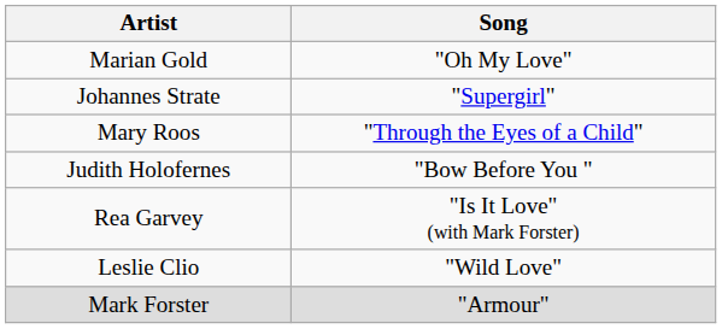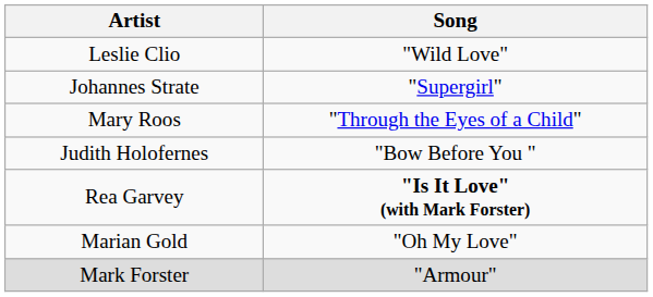 <table class="wikitable plainrowheaders" style="text-align:center;" border="1">
 <tr>
 <th scope="col" rowspan="1" style="width:12em;">Artist</th>
 <th scope="col" rowspan="1" style="width:18em;">Song</th>
 </tr>
 <tr>
-<td scope="row">Marian Gold</td>
-<td>"Oh My Love"</td>
+<td scope="row">Leslie Clio</td>
+<td>"Wild Love"</td>
 </tr>
 <tr>
 <td scope="row">Johannes Strate</td>
 <td>"<a href='#'>Supergirl</a>"</td>
 </tr>
 <tr>
 <td scope="row">Mary Roos</td>
 <td>"<a href='#'>Through the Eyes of a Child</a>"</td>
 </tr>
 <tr>
 <td scope="row">Judith Holofernes</td>
 <td>"Bow Before You "</td>
 </tr>
 <tr>
 <td scope="row">Rea Garvey</td>
-<td>"Is It Love" <br> <small>(with Mark Forster)</small></td>
+<td><strong>"Is It Love" <br> <small>(with Mark Forster)</small></strong></td>
 </tr>
 <tr>
-<td scope="row">Leslie Clio</td>
-<td>"Wild Love"</td>
+<td scope="row">Marian Gold</td>
+<td>"Oh My Love"</td>
 </tr>
 <tr style="background:#ddd;">
 <td scope="row">Mark Forster</td>
 <td>"Armour"</td>
 </tr>
 </table>
